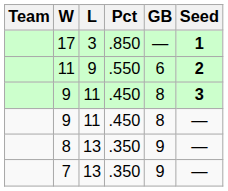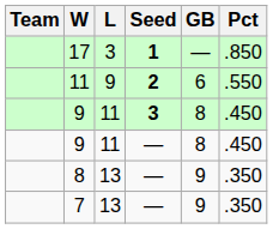 <table class=wikitable>
 <tr>
 <th>Team</th>
 <th>W</th>
 <th>L</th>
+<th>Seed</th>
+<th>GB</th>
 <th>Pct</th>
-<th>GB</th>
-<th>Seed</th>
 </tr>
 <tr bgcolor=ccffcc align=center>
 <td></td>
 <td>17</td>
 <td>3</td>
+<td><strong>1</strong></td>
+<td>—</td>
 <td>.850</td>
-<td>—</td>
-<td><strong>1</strong></td>
 </tr>
 <tr bgcolor=ccffcc align=center>
 <td></td>
 <td>11</td>
 <td>9</td>
+<td><strong>2</strong></td>
+<td>6</td>
 <td>.550</td>
-<td>6</td>
-<td><strong>2</strong></td>
 </tr>
 <tr bgcolor=ccffcc align=center>
 <td></td>
 <td>9</td>
 <td>11</td>
+<td><strong>3</strong></td>
+<td>8</td>
 <td>.450</td>
-<td>8</td>
-<td><strong>3</strong></td>
 </tr>
 <tr align=center>
 <td></td>
 <td>9</td>
 <td>11</td>
+<td>—</td>
+<td>8</td>
 <td>.450</td>
-<td>8</td>
-<td>—</td>
 </tr>
 <tr align=center>
 <td></td>
 <td>8</td>
 <td>13</td>
+<td>—</td>
+<td>9</td>
 <td>.350</td>
-<td>9</td>
-<td>—</td>
 </tr>
 <tr align=center>
 <td></td>
 <td>7</td>
 <td>13</td>
+<td>—</td>
+<td>9</td>
 <td>.350</td>
-<td>9</td>
-<td>—</td>
 </tr>
 </table>
